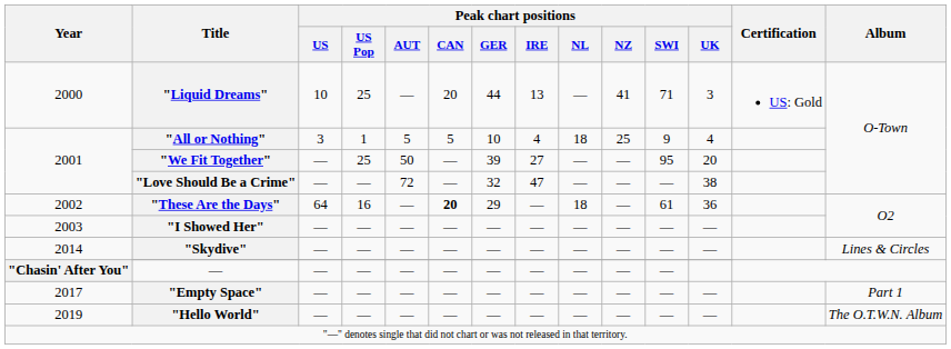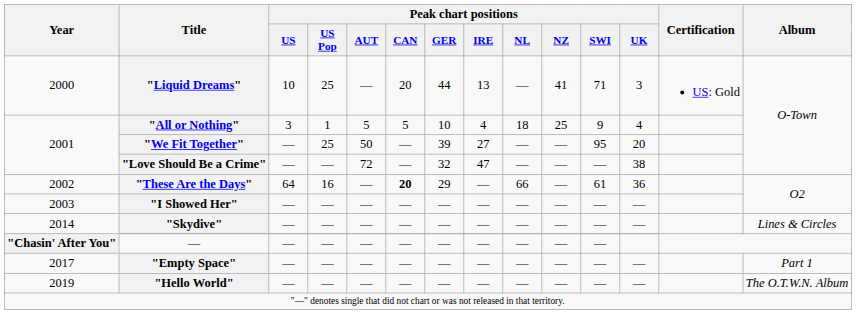 <table class="wikitable plainrowheaders"  style="text-align:center;">
 <tr>
 <th rowspan=2>Year</th>
 <th rowspan=2>Title</th>
 <th colspan=10>Peak chart positions</th>
 <th rowspan=2>Certification</th>
 <th rowspan=2>Album</th>
 </tr>
 <tr>
 <th scope="col" style="width:3em;font-size:90%;"><a href='#'>US</a><br></th>
 <th scope="col" style="width:3em;font-size:90%;"><a href='#'>US<br>Pop</a><br></th>
 <th scope="col" style="width:3em;font-size:90%;"><a href='#'>AUT</a><br></th>
 <th scope="col" style="width:3em;font-size:90%;"><a href='#'>CAN</a><br></th>
 <th scope="col" style="width:3em;font-size:90%;"><a href='#'>GER</a><br></th>
 <th scope="col" style="width:3em;font-size:90%;"><a href='#'>IRE</a><br></th>
 <th scope="col" style="width:3em;font-size:90%;"><a href='#'>NL</a><br></th>
 <th scope="col" style="width:3em;font-size:90%;"><a href='#'>NZ</a><br></th>
 <th scope="col" style="width:3em;font-size:90%;"><a href='#'>SWI</a><br></th>
 <th scope="col" style="width:3em;font-size:90%;"><a href='#'>UK</a><br></th>
 </tr>
 <tr>
 <td>2000</td>
 <th scope="row">"<a href='#'>Liquid Dreams</a>"</th>
 <td>10</td>
 <td>25</td>
 <td>—</td>
 <td>20</td>
 <td>44</td>
 <td>13</td>
 <td>—</td>
 <td>41</td>
 <td>71</td>
 <td>3</td>
 <td><br><ul><li><a href='#'>US</a>: Gold</li></ul></td>
 <td rowspan=4><em>O-Town</em></td>
 </tr>
 <tr>
 <td rowspan=3>2001</td>
 <th scope="row">"<a href='#'>All or Nothing</a>"</th>
 <td>3</td>
 <td>1</td>
 <td>5</td>
 <td>5</td>
 <td>10</td>
 <td>4</td>
 <td>18</td>
 <td>25</td>
 <td>9</td>
 <td>4</td>
 <td></td>
 </tr>
 <tr>
 <th scope="row">"<a href='#'>We Fit Together</a>"</th>
 <td>—</td>
 <td>25</td>
 <td>50</td>
 <td>—</td>
 <td>39</td>
 <td>27</td>
 <td>—</td>
 <td>—</td>
 <td>95</td>
 <td>20</td>
 <td></td>
 </tr>
 <tr>
 <th scope="row">"Love Should Be a Crime"</th>
 <td>—</td>
 <td>—</td>
 <td>72</td>
 <td>—</td>
 <td>32</td>
 <td>47</td>
 <td>—</td>
 <td>—</td>
 <td>—</td>
 <td>38</td>
 <td></td>
 </tr>
 <tr>
 <td>2002</td>
 <th scope="row">"<a href='#'>These Are the Days</a>"</th>
 <td>64</td>
 <td>16</td>
 <td>—</td>
 <td><strong>20</strong></td>
 <td>29</td>
 <td>—</td>
-<td>18</td>
+<td>66</td>
 <td>—</td>
 <td>61</td>
 <td>36</td>
 <td></td>
 <td rowspan=2><em>O2</em></td>
 </tr>
 <tr>
 <td>2003</td>
 <th scope="row">"I Showed Her"</th>
 <td>—</td>
 <td>—</td>
 <td>—</td>
 <td>—</td>
 <td>—</td>
 <td>—</td>
 <td>—</td>
 <td>—</td>
 <td>—</td>
 <td>—</td>
 <td></td>
 </tr>
 <tr>
 <td rowspan=2>2014</td>
 <th scope="row">"Skydive"</th>
 <td>—</td>
 <td>—</td>
 <td>—</td>
 <td>—</td>
 <td>—</td>
 <td>—</td>
 <td>—</td>
 <td>—</td>
 <td>—</td>
 <td>—</td>
 <td></td>
 <td rowspan=2><em>Lines & Circles</em></td>
 </tr>
 <tr August 25, 2014>
 </tr>
 <tr>
 <th scope="row">"Chasin' After You"</th>
 <td>—</td>
 <td>—</td>
 <td>—</td>
 <td>—</td>
 <td>—</td>
 <td>—</td>
 <td>—</td>
 <td>—</td>
 <td>—</td>
 <td>—</td>
 <td></td>
 </tr>
 <tr>
 <td>2017</td>
 <th scope="row">"Empty Space"</th>
 <td>—</td>
 <td>—</td>
 <td>—</td>
 <td>—</td>
 <td>—</td>
 <td>—</td>
 <td>—</td>
 <td>—</td>
 <td>—</td>
 <td>—</td>
 <td></td>
 <td rowspan=1><em>Part 1</em></td>
 </tr>
 <tr>
 <td>2019</td>
 <th scope="row">"Hello World"</th>
 <td>—</td>
 <td>—</td>
 <td>—</td>
 <td>—</td>
 <td>—</td>
 <td>—</td>
 <td>—</td>
 <td>—</td>
 <td>—</td>
 <td>—</td>
 <td></td>
 <td rowspan=1><em>The O.T.W.N. Album</em></td>
 </tr>
 <tr>
 <td colspan="14" style="font-size:9pt">"—" denotes single that did not chart or was not released in that territory.</td>
 </tr>
 </table>
